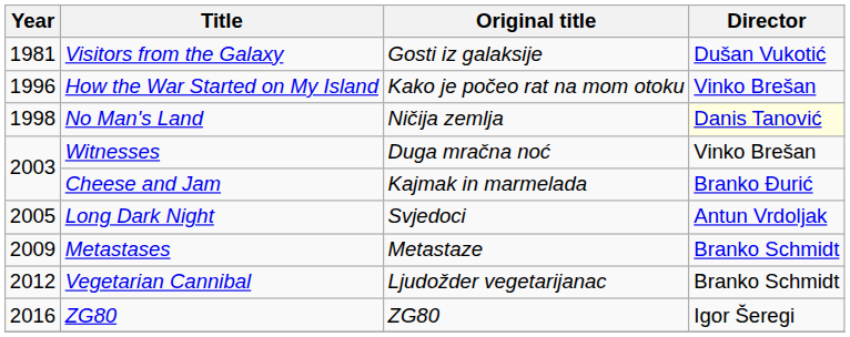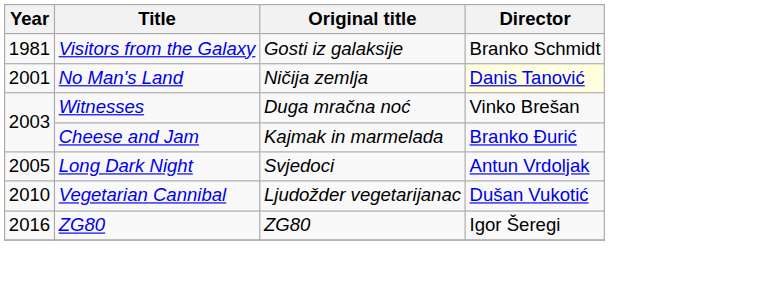 <table class="wikitable">
 <tr>
 <th>Year</th>
 <th>Title</th>
 <th>Original title</th>
 <th class="unsortable">Director</th>
 </tr>
 <tr>
 <td>1981</td>
 <td><em><a href='#'>Visitors from the Galaxy</a></em></td>
 <td><em>Gosti iz galaksije</em></td>
-<td><a href='#'>Dušan Vukotić</a></td>
+<td>Branko Schmidt</td>
 </tr>
 <tr>
-<td>1996</td>
-<td><em><a href='#'>How the War Started on My Island</a></em></td>
-<td><em>Kako je počeo rat na mom otoku</em></td>
-<td><a href='#'>Vinko Brešan</a></td>
-</tr>
-<tr>
-<td>1998</td>
+<td>2001</td>
 <td><em><a href='#'>No Man's Land</a></em></td>
 <td><em>Ničija zemlja</em></td>
 <td style="background: lightyellow;"><a href='#'>Danis Tanović</a></td>
 </tr>
 <tr>
 <td rowspan="2">2003</td>
 <td><em><a href='#'>Witnesses</a></em></td>
 <td><em>Duga mračna noć</em></td>
 <td>Vinko Brešan</td>
 </tr>
 <tr>
 <td><em><a href='#'>Cheese and Jam</a></em></td>
 <td><em>Kajmak in marmelada</em></td>
 <td><a href='#'>Branko Đurić</a></td>
 </tr>
 <tr>
 <td>2005</td>
 <td><em><a href='#'>Long Dark Night</a></em></td>
 <td><em>Svjedoci</em></td>
 <td><a href='#'>Antun Vrdoljak</a></td>
 </tr>
 <tr>
-<td>2009</td>
-<td><em><a href='#'>Metastases</a></em></td>
-<td><em>Metastaze</em></td>
-<td><a href='#'>Branko Schmidt</a></td>
-</tr>
-<tr>
-<td>2012</td>
+<td>2010</td>
 <td><em><a href='#'>Vegetarian Cannibal</a></em></td>
 <td><em>Ljudožder vegetarijanac</em></td>
-<td>Branko Schmidt</td>
+<td><a href='#'>Dušan Vukotić</a></td>
 </tr>
 <tr>
 <td>2016</td>
 <td><em><a href='#'>ZG80</a></em></td>
 <td><em>ZG80</em></td>
 <td>Igor Šeregi</td>
 </tr>
 <tr>
 </tr>
 </table>
